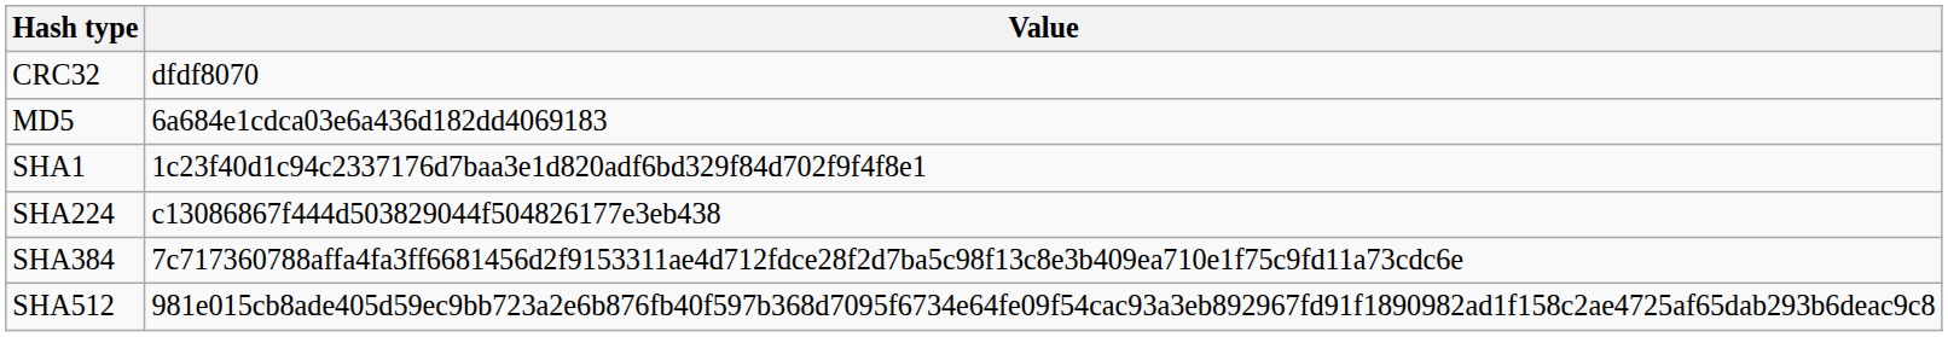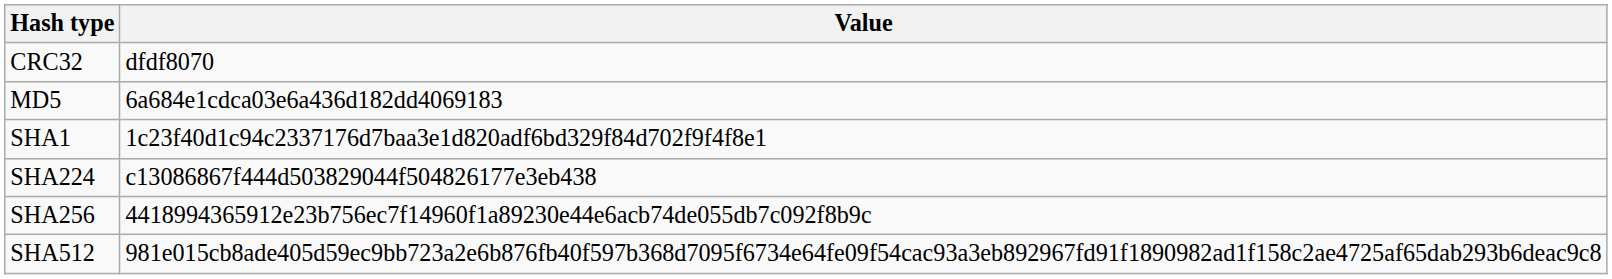 <table class="wikitable">
 <tr>
 <th>Hash type</th>
 <th>Value</th>
 </tr>
 <tr>
 <td>CRC32</td>
 <td>dfdf8070</td>
 </tr>
 <tr>
 <td>MD5</td>
 <td>6a684e1cdca03e6a436d182dd4069183</td>
 </tr>
 <tr>
 <td>SHA1</td>
 <td>1c23f40d1c94c2337176d7baa3e1d820adf6bd329f84d702f9f4f8e1</td>
 </tr>
 <tr>
 <td>SHA224</td>
 <td>c13086867f444d503829044f504826177e3eb438</td>
 </tr>
 <tr>
-<td>SHA384</td>
-<td>7c717360788affa4fa3ff6681456d2f9153311ae4d712fdc<wbr>e28f2d7ba5c98f13c8e3b409ea710e1f75c9fd11a73cdc6e</td>
+<td>SHA256</td>
+<td>4418994365912e23b756ec7f14960f1a89230e44e6acb74de055db7c092f8b9c</td>
 </tr>
 <tr>
 <td>SHA512</td>
 <td>981e015cb8ade405d59ec9bb723a2e6b876fb40f597b368d7095f6734e64fe09<wbr>f54cac93a3eb892967fd91f1890982ad1f158c2ae4725af65dab293b6deac9c8</td>
 </tr>
 </table>
